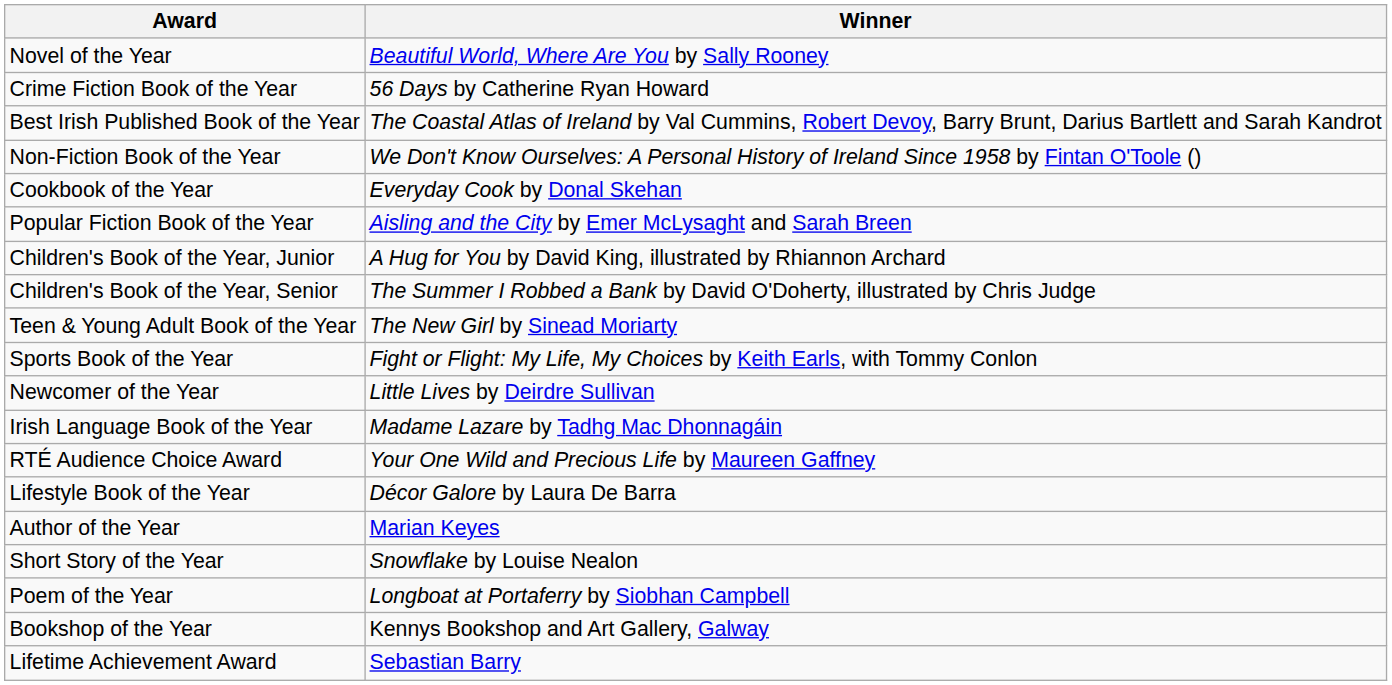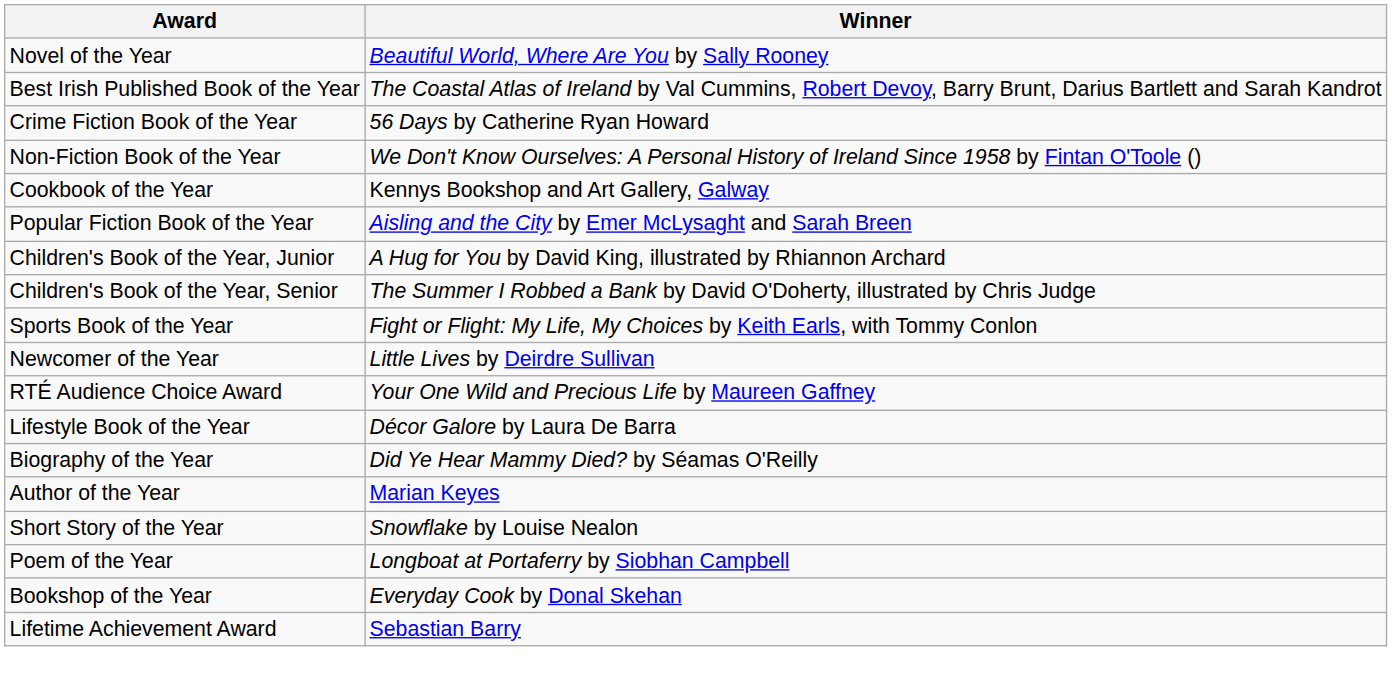 <table class="wikitable">
 <tr>
 <th>Award</th>
 <th>Winner</th>
 </tr>
 <tr>
 <td>Novel of the Year</td>
 <td><em><a href='#'>Beautiful World, Where Are You</a></em> by <a href='#'>Sally Rooney</a></td>
 </tr>
 <tr>
+<td>Best Irish Published Book of the Year</td>
+<td><em>The Coastal Atlas of Ireland</em> by Val Cummins, <a href='#'>Robert Devoy</a>, Barry Brunt, Darius Bartlett and Sarah Kandrot</td>
+</tr>
+<tr>
 <td>Crime Fiction Book of the Year</td>
 <td><em>56 Days</em> by Catherine Ryan Howard</td>
-</tr>
-<tr>
-<td>Best Irish Published Book of the Year</td>
-<td><em>The Coastal Atlas of Ireland</em> by Val Cummins, <a href='#'>Robert Devoy</a>, Barry Brunt, Darius Bartlett and Sarah Kandrot</td>
 </tr>
 <tr>
 <td>Non-Fiction Book of the Year</td>
 <td><em>We Don't Know Ourselves: A Personal History of Ireland Since 1958</em> by <a href='#'>Fintan O'Toole</a> ()</td>
 </tr>
 <tr>
 <td>Cookbook of the Year</td>
-<td><em>Everyday Cook</em> by <a href='#'>Donal Skehan</a></td>
+<td>Kennys Bookshop and Art Gallery, <a href='#'>Galway</a></td>
 </tr>
 <tr>
 <td>Popular Fiction Book of the Year</td>
 <td><em><a href='#'>Aisling and the City</a></em> by <a href='#'>Emer McLysaght</a> and <a href='#'>Sarah Breen</a></td>
 </tr>
 <tr>
 <td>Children's Book of the Year, Junior</td>
 <td><em>A Hug for You</em> by David King, illustrated by Rhiannon Archard</td>
 </tr>
 <tr>
 <td>Children's Book of the Year, Senior</td>
 <td><em>The Summer I Robbed a Bank</em> by David O'Doherty, illustrated by Chris Judge</td>
 </tr>
 <tr>
-<td>Teen & Young Adult Book of the Year</td>
-<td><em>The New Girl</em> by <a href='#'>Sinead Moriarty</a></td>
-</tr>
-<tr>
 <td>Sports Book of the Year</td>
 <td><em>Fight or Flight: My Life, My Choices</em> by <a href='#'>Keith Earls</a>, with Tommy Conlon</td>
 </tr>
 <tr>
 <td>Newcomer of the Year</td>
 <td><em>Little Lives</em> by <a href='#'>Deirdre Sullivan</a></td>
 </tr>
 <tr>
-<td>Irish Language Book of the Year</td>
-<td><em>Madame Lazare</em> by <a href='#'>Tadhg Mac Dhonnagáin</a></td>
-</tr>
-<tr>
 <td>RTÉ Audience Choice Award</td>
 <td><em>Your One Wild and Precious Life</em> by <a href='#'>Maureen Gaffney</a></td>
 </tr>
 <tr>
 <td>Lifestyle Book of the Year</td>
 <td><em>Décor Galore</em> by Laura De Barra</td>
+</tr>
+<tr>
+<td>Biography of the Year</td>
+<td><em>Did Ye Hear Mammy Died?</em> by Séamas O'Reilly</td>
 </tr>
 <tr>
 <td>Author of the Year</td>
 <td><a href='#'>Marian Keyes</a></td>
 </tr>
 <tr>
 <td>Short Story of the Year</td>
 <td><em>Snowflake</em> by Louise Nealon</td>
 </tr>
 <tr>
 <td>Poem of the Year</td>
 <td><em>Longboat at Portaferry</em> by <a href='#'>Siobhan Campbell</a></td>
 </tr>
 <tr>
 <td>Bookshop of the Year</td>
-<td>Kennys Bookshop and Art Gallery, <a href='#'>Galway</a></td>
+<td><em>Everyday Cook</em> by <a href='#'>Donal Skehan</a></td>
 </tr>
 <tr>
 <td>Lifetime Achievement Award</td>
 <td><a href='#'>Sebastian Barry</a></td>
 </tr>
 </table>
